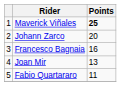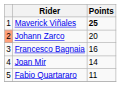 <table class="wikitable" style="font-size: 85%;">
 <tr>
 <th></th>
 <th>Rider</th>
 <th>Points</th>
 </tr>
 <tr>
 <td align=center>1</td>
 <td> <a href='#'>Maverick Viñales</a></td>
 <td align=left><strong>25</strong></td>
 </tr>
 <tr>
-<td align=center>2</td>
+<td align=center style="background: lightsalmon;">2</td>
 <td> <a href='#'>Johann Zarco</a></td>
 <td align=left>20</td>
 </tr>
 <tr>
 <td align=center>3</td>
 <td> <a href='#'>Francesco Bagnaia</a></td>
 <td align=left>16</td>
 </tr>
 <tr>
 <td align=center>4</td>
 <td> <a href='#'>Joan Mir</a></td>
-<td align=left>13</td>
+<td align=left>14</td>
 </tr>
 <tr>
 <td align=center>5</td>
 <td> <a href='#'>Fabio Quartararo</a></td>
 <td align=left>11</td>
 </tr>
 <tr>
 </tr>
 </table>
